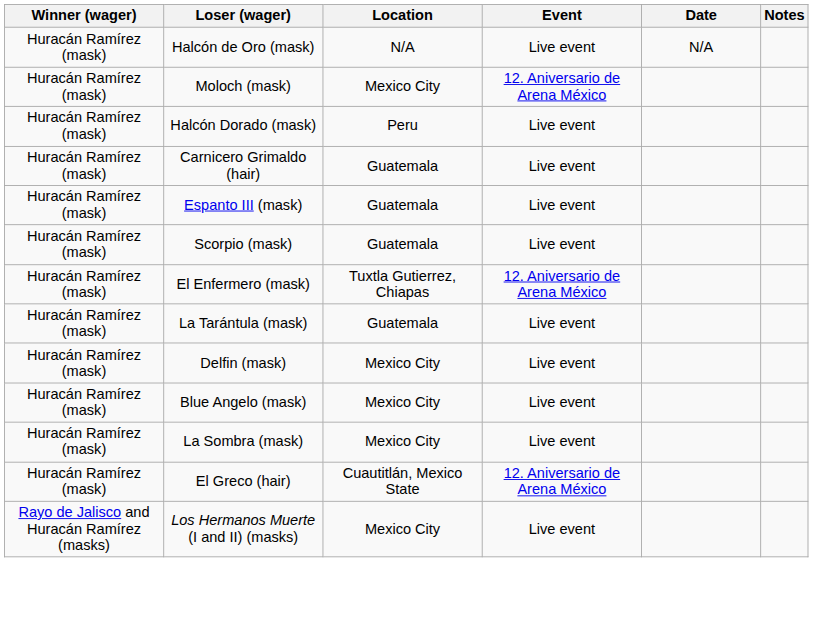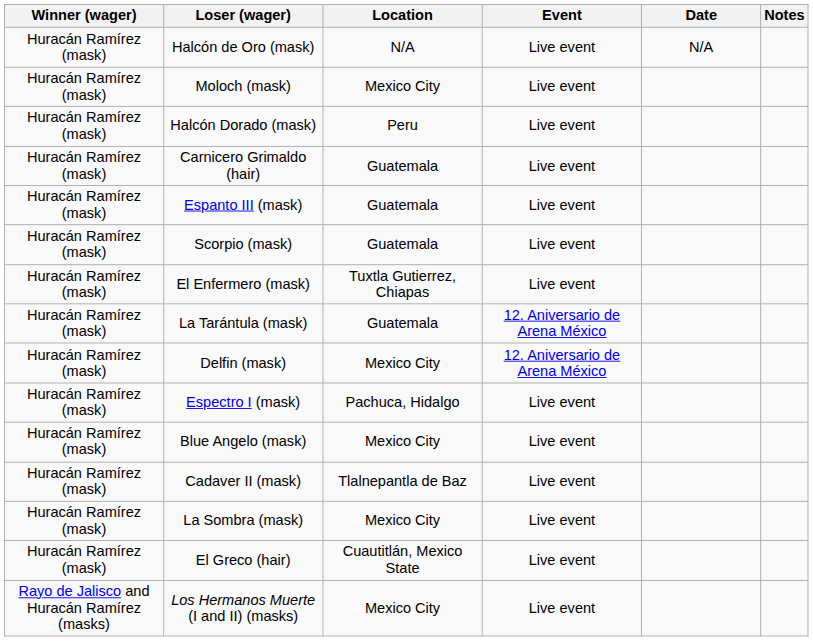 <table class="wikitable sortable" width=100%  style="text-align: center">
 <tr>
 <th width=20% scope="col">Winner (wager)</th>
 <th width=20% scope="col">Loser (wager)</th>
 <th width=20% scope="col">Location</th>
 <th width=20% scope="col">Event</th>
 <th width=15% scope="col">Date</th>
 <th class="unsortable" width=5% scope="col">Notes</th>
 </tr>
 <tr>
 <td>Huracán Ramírez (mask)</td>
 <td>Halcón de Oro (mask)</td>
 <td>N/A</td>
 <td>Live event</td>
 <td>N/A</td>
 <td></td>
 </tr>
 <tr>
 <td>Huracán Ramírez (mask)</td>
 <td>Moloch (mask)</td>
 <td>Mexico City</td>
-<td><a href='#'>12. Aniversario de Arena México</a></td>
+<td>Live event</td>
 <td></td>
 <td></td>
 </tr>
 <tr>
 <td>Huracán Ramírez (mask)</td>
 <td>Halcón Dorado (mask)</td>
 <td>Peru</td>
 <td>Live event</td>
 <td></td>
 <td></td>
 </tr>
 <tr>
 <td>Huracán Ramírez (mask)</td>
 <td>Carnicero Grimaldo (hair)</td>
 <td>Guatemala</td>
 <td>Live event</td>
 <td></td>
 <td></td>
 </tr>
 <tr>
 <td>Huracán Ramírez (mask)</td>
 <td><a href='#'>Espanto III</a> (mask)</td>
 <td>Guatemala</td>
 <td>Live event</td>
 <td></td>
 <td></td>
 </tr>
 <tr>
 <td>Huracán Ramírez (mask)</td>
 <td>Scorpio (mask)</td>
 <td>Guatemala</td>
 <td>Live event</td>
 <td></td>
 <td></td>
 </tr>
 <tr>
 <td>Huracán Ramírez (mask)</td>
 <td>El Enfermero (mask)</td>
 <td>Tuxtla Gutierrez, Chiapas</td>
-<td><a href='#'>12. Aniversario de Arena México</a></td>
+<td>Live event</td>
 <td></td>
 <td></td>
 </tr>
 <tr>
 <td>Huracán Ramírez (mask)</td>
 <td>La Tarántula (mask)</td>
 <td>Guatemala</td>
-<td>Live event</td>
+<td><a href='#'>12. Aniversario de Arena México</a></td>
 <td></td>
 <td></td>
 </tr>
 <tr>
 <td>Huracán Ramírez (mask)</td>
 <td>Delfin (mask)</td>
 <td>Mexico City</td>
+<td><a href='#'>12. Aniversario de Arena México</a></td>
+<td></td>
+<td></td>
+</tr>
+<tr>
+<td>Huracán Ramírez (mask)</td>
+<td><a href='#'>Espectro I</a> (mask)</td>
+<td>Pachuca, Hidalgo</td>
 <td>Live event</td>
 <td></td>
 <td></td>
 </tr>
 <tr>
 <td>Huracán Ramírez (mask)</td>
 <td>Blue Angelo (mask)</td>
 <td>Mexico City</td>
+<td>Live event</td>
+<td></td>
+<td></td>
+</tr>
+<tr>
+<td>Huracán Ramírez (mask)</td>
+<td>Cadaver II (mask)</td>
+<td>Tlalnepantla de Baz</td>
 <td>Live event</td>
 <td></td>
 <td></td>
 </tr>
 <tr>
 <td>Huracán Ramírez (mask)</td>
 <td>La Sombra (mask)</td>
 <td>Mexico City</td>
 <td>Live event</td>
 <td></td>
 <td></td>
 </tr>
 <tr>
 <td>Huracán Ramírez (mask)</td>
 <td>El Greco (hair)</td>
 <td>Cuautitlán, Mexico State</td>
-<td><a href='#'>12. Aniversario de Arena México</a></td>
+<td>Live event</td>
 <td></td>
 <td></td>
 </tr>
 <tr>
 <td><a href='#'>Rayo de Jalisco</a> and Huracán Ramírez (masks)</td>
 <td><em>Los Hermanos Muerte</em> (I and II) (masks)</td>
 <td>Mexico City</td>
 <td>Live event</td>
 <td></td>
 <td></td>
 </tr>
 </table>
